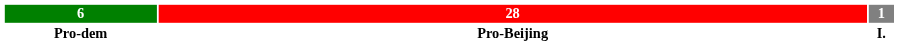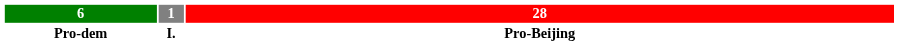 <table style="width:50%; text-align:center;">
 <tr style="color:white;">
 <td style="background:green; width:17.14%;"><strong>6</strong></td>
+<td style="background:gray; width:2.86%;"><strong>1</strong></td>
 <td style="background:red; width:80%;"><strong>28</strong></td>
-<td style="background:gray; width:2.86%;"><strong>1</strong></td>
 </tr>
 <tr>
 <td><span><strong>Pro-dem</strong></span></td>
+<td><span><strong>I.</strong></span></td>
 <td><span><strong>Pro-Beijing</strong></span></td>
-<td><span><strong>I.</strong></span></td>
 </tr>
 </table>
